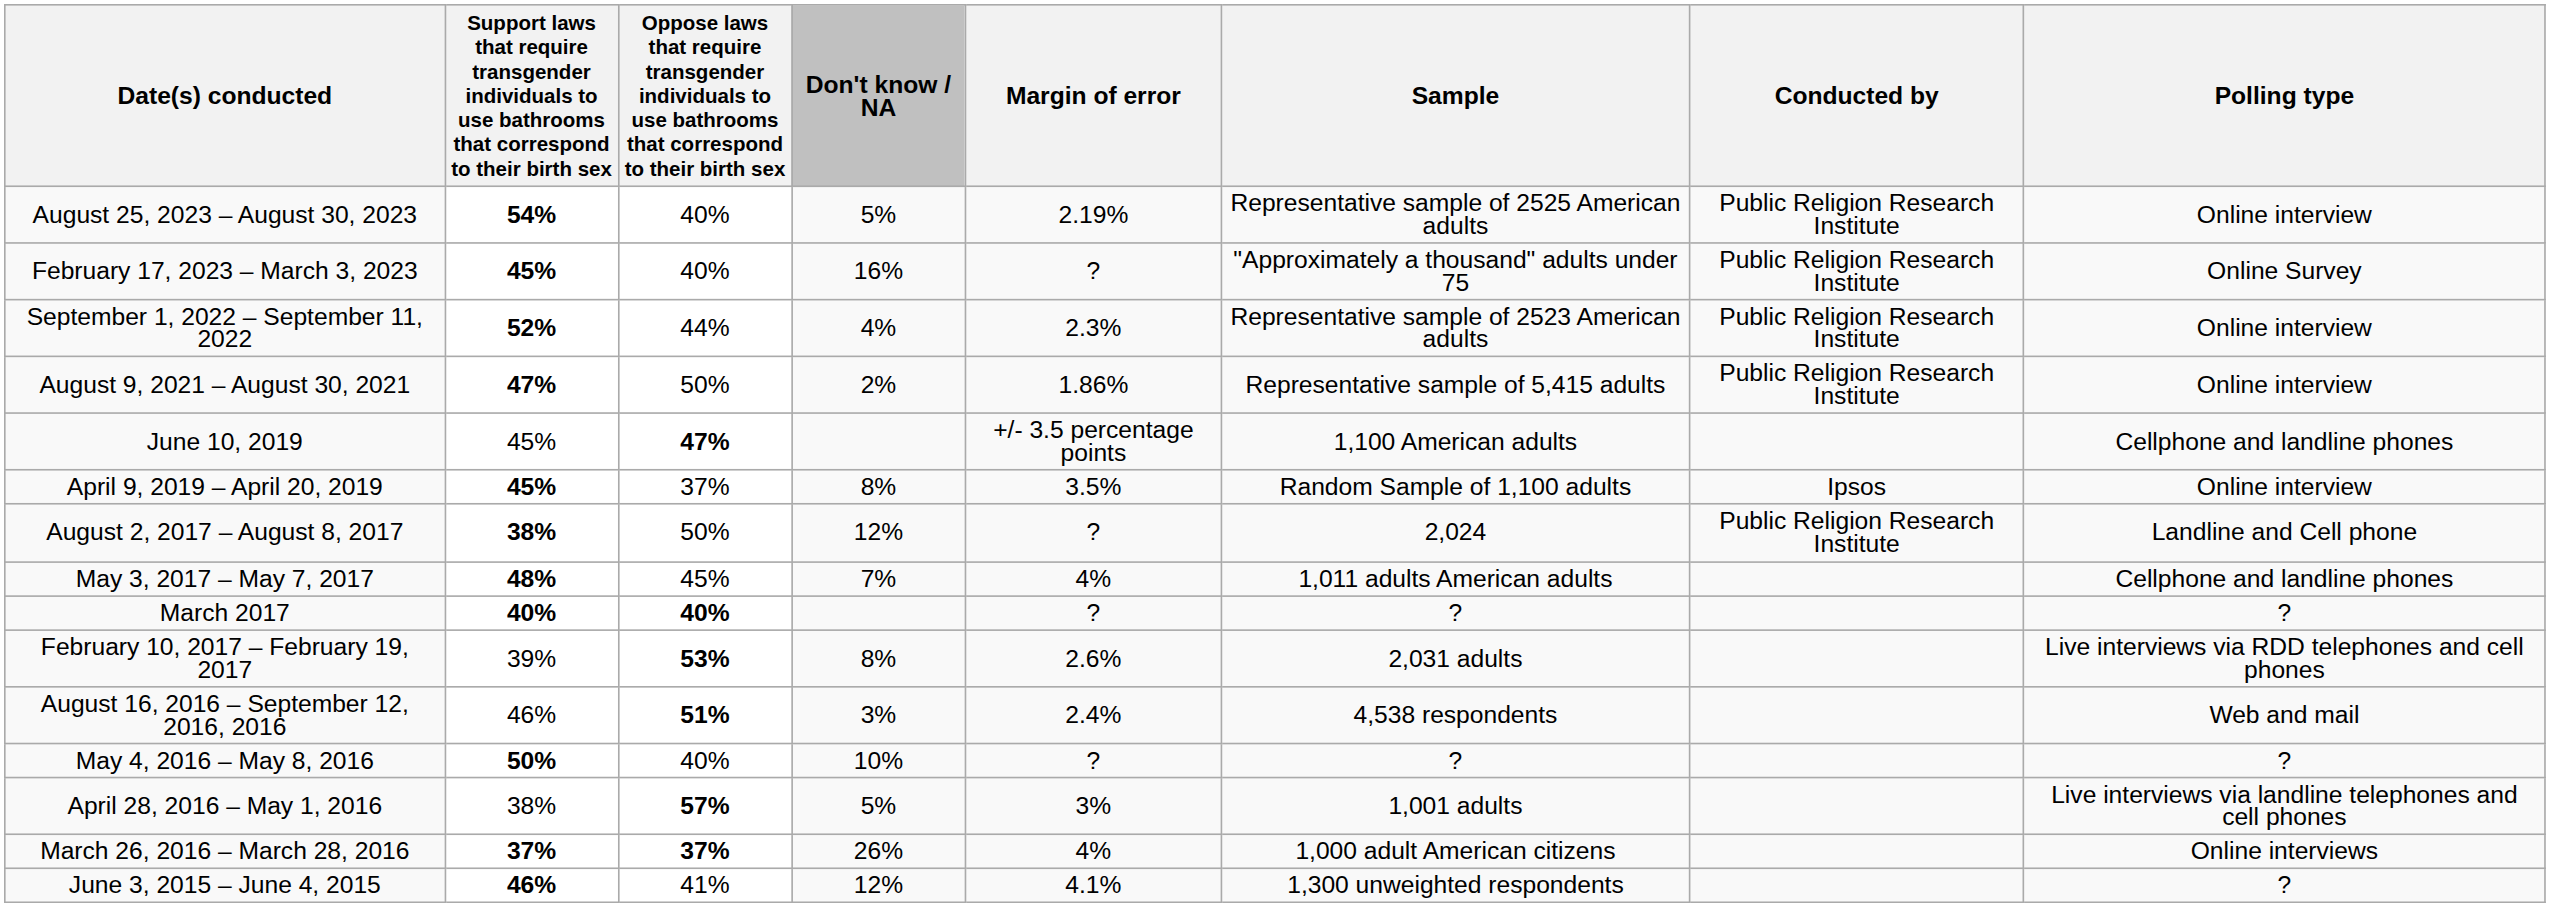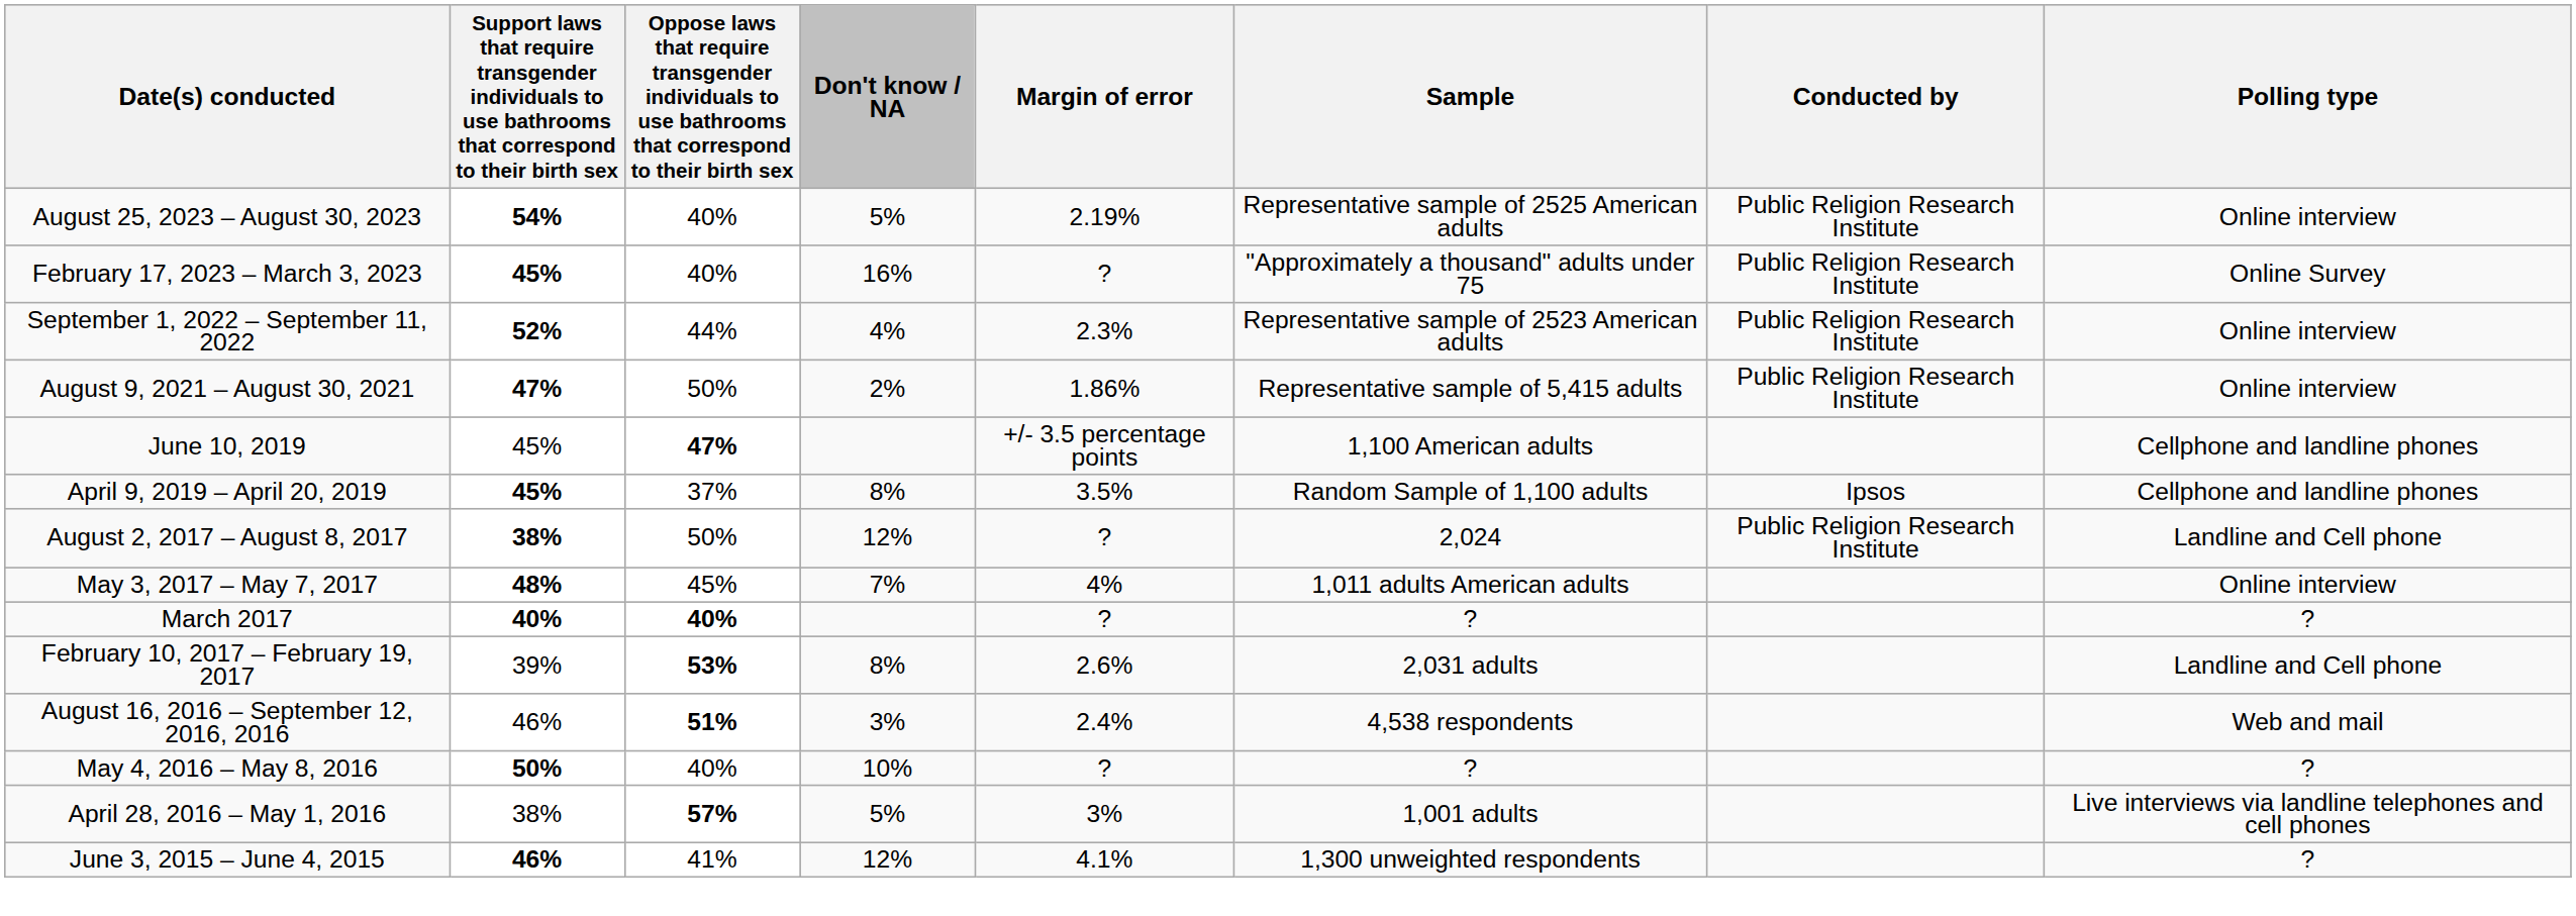 <table class="wikitable" style="text-align:center;font-size:95%;line-height:14px">
 <tr>
 <th>Date(s) conducted</th>
 <th data-sort-="" style="width:100px;" type="number"><small>Support laws that require transgender individuals to use bathrooms that correspond to their birth sex</small></th>
 <th data-sort-="" style=" width:100px;" type="number"><small>Oppose laws that require transgender individuals to use bathrooms that correspond to their birth sex</small></th>
 <th data-sort-="" style="background:silver; width:100px;" type="number">Don't know / NA</th>
 <th data-sort-type="number">Margin of error</th>
 <th data-sort-type="number">Sample</th>
 <th>Conducted by</th>
 <th>Polling type</th>
 </tr>
 <tr>
 <td data-sort-value="2023-08-25">August 25, 2023 – August 30, 2023</td>
 <td style="background:white;"><strong>54%</strong></td>
 <td style="background:white">40%</td>
 <td>5%</td>
 <td>2.19%</td>
 <td>Representative sample of 2525 American adults</td>
 <td>Public Religion Research Institute</td>
 <td>Online interview</td>
 </tr>
 <tr>
 <td data-sort-value="2023-02-17">February 17, 2023 – March 3, 2023</td>
 <td style="background:white;"><strong>45%</strong></td>
 <td style="background:white">40%</td>
 <td>16%</td>
 <td>?</td>
 <td>"Approximately a thousand" adults under 75</td>
 <td>Public Religion Research Institute</td>
 <td>Online Survey</td>
 </tr>
 <tr>
 <td data-sort-value="2022-09-11">September 1, 2022 – September 11, 2022</td>
 <td style="background:white;"><strong>52%</strong></td>
 <td style="background:white">44%</td>
 <td>4%</td>
 <td>2.3%</td>
 <td>Representative sample of 2523 American adults</td>
 <td>Public Religion Research Institute</td>
 <td>Online interview</td>
 </tr>
 <tr>
 <td data-sort-value="2021-08-09">August 9, 2021 – August 30, 2021</td>
 <td style="background:white;"><strong>47%</strong></td>
 <td style="background:white">50%</td>
 <td>2%</td>
 <td>1.86%</td>
 <td>Representative sample of 5,415 adults</td>
 <td>Public Religion Research Institute</td>
 <td>Online interview</td>
 </tr>
 <tr>
 <td data-sort-value="2019-06-10">June 10, 2019</td>
 <td style="background:white">45%</td>
 <td style="background:white;"><strong>47%</strong></td>
 <td></td>
 <td>+/- 3.5 percentage points</td>
 <td>1,100 American adults</td>
 <td></td>
 <td>Cellphone and landline phones</td>
 </tr>
 <tr>
 <td data-sort-value="2019-04-09">April 9, 2019 – April 20, 2019</td>
 <td style="background:white;"><strong>45%</strong></td>
 <td style="background:white">37%</td>
 <td>8%</td>
 <td>3.5%</td>
 <td>Random Sample of 1,100 adults</td>
 <td>Ipsos </td>
-<td>Online interview</td>
+<td>Cellphone and landline phones</td>
 </tr>
 <tr>
 <td data-sort-value="2017-08-08">August 2, 2017 – August 8, 2017</td>
 <td style="background:white;"><strong>38%</strong></td>
 <td style="background:white">50%</td>
 <td>12%</td>
 <td>?</td>
 <td>2,024</td>
 <td>Public Religion Research Institute </td>
 <td>Landline and Cell phone</td>
 </tr>
 <tr>
 <td data-sort-value="2017-05-03">May 3, 2017 – May 7, 2017</td>
 <td style="background:white;"><strong>48%</strong></td>
 <td style="background:white">45%</td>
 <td>7%</td>
 <td>4%</td>
 <td>1,011 adults American adults</td>
 <td></td>
-<td>Cellphone and landline phones</td>
+<td>Online interview</td>
 </tr>
 <tr>
 <td data-sort-value="2017-03-00">March 2017</td>
 <td style="background:white"><strong>40%</strong></td>
 <td style="background:white"><strong>40%</strong></td>
 <td></td>
 <td>?</td>
 <td>?</td>
 <td></td>
 <td>?</td>
 </tr>
 <tr>
 <td data-sort-value="2017-02-10">February 10, 2017 – February 19, 2017</td>
 <td style="background:white">39%</td>
 <td style="background:white;"><strong>53%</strong></td>
 <td>8%</td>
 <td>2.6%</td>
 <td>2,031 adults</td>
 <td></td>
-<td>Live interviews via RDD telephones and cell phones</td>
+<td>Landline and Cell phone</td>
 </tr>
 <tr>
 <td data-sort-value="2016-08-16">August 16, 2016 – September 12, 2016, 2016</td>
 <td style="background:white">46%</td>
 <td style="background:white;"><strong>51%</strong></td>
 <td>3%</td>
 <td>2.4%</td>
 <td>4,538 respondents</td>
 <td></td>
 <td>Web and mail</td>
 </tr>
 <tr>
 <td data-sort-value="2016-05-08">May 4, 2016 – May 8, 2016</td>
 <td style="background:white;"><strong>50%</strong></td>
 <td style="background:white">40%</td>
 <td>10%</td>
 <td>?</td>
 <td>?</td>
 <td></td>
 <td>?</td>
 </tr>
 <tr>
 <td data-sort-value="2016-04-16">April 28, 2016 – May 1, 2016</td>
 <td style="background:white">38%</td>
 <td style="background:white;"><strong>57%</strong></td>
 <td>5%</td>
 <td>3%</td>
 <td>1,001 adults</td>
 <td></td>
 <td>Live interviews via landline telephones and cell phones</td>
 </tr>
 <tr>
-<td data-sort-value="2016-03-26">March 26, 2016 – March 28, 2016</td>
-<td style="background:white"><strong>37%</strong></td>
-<td style="background:white"><strong>37%</strong></td>
-<td>26%</td>
-<td>4%</td>
-<td>1,000 adult American citizens</td>
-<td></td>
-<td>Online interviews</td>
-</tr>
-<tr>
 <td data-sort-value="2015-06-04">June 3, 2015 – June 4, 2015</td>
 <td style="background:white;"><strong>46%</strong></td>
 <td style="background:white">41%</td>
 <td>12%</td>
 <td>4.1%</td>
 <td>1,300 unweighted respondents</td>
 <td></td>
 <td>?</td>
 </tr>
 </table>
